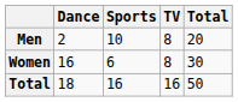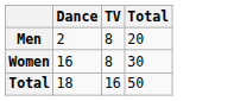 <table class="wikitable sortable">
 <tr>
 <th></th>
 <th>Dance</th>
-<th>Sports</th>
 <th>TV</th>
 <th>Total</th>
 </tr>
 <tr>
 <th>Men</th>
 <td>2</td>
-<td>10</td>
 <td>8</td>
 <td>20</td>
 </tr>
 <tr>
 <th>Women</th>
 <td>16</td>
-<td>6</td>
 <td>8</td>
 <td>30</td>
 </tr>
 <tr>
 <th>Total</th>
 <td>18</td>
 <td>16</td>
-<td>16</td>
 <td>50</td>
 </tr>
 </table>
